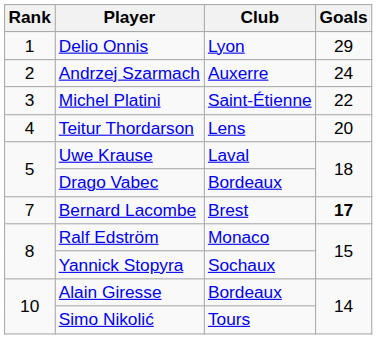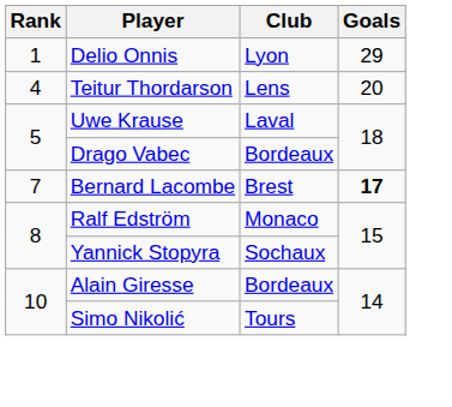 <table class="wikitable" style="text-align:center">
 <tr>
 <th>Rank</th>
 <th>Player</th>
 <th>Club</th>
 <th>Goals</th>
 </tr>
 <tr>
 <td>1</td>
 <td align="left"> <a href='#'>Delio Onnis</a></td>
 <td align="left"><a href='#'>Lyon</a></td>
 <td>29</td>
-</tr>
-<tr>
-<td>2</td>
-<td align="left"> <a href='#'>Andrzej Szarmach</a></td>
-<td align="left"><a href='#'>Auxerre</a></td>
-<td>24</td>
-</tr>
-<tr>
-<td>3</td>
-<td align="left"> <a href='#'>Michel Platini</a></td>
-<td align="left"><a href='#'>Saint-Étienne</a></td>
-<td>22</td>
 </tr>
 <tr>
 <td>4</td>
 <td align="left"> <a href='#'>Teitur Thordarson</a></td>
 <td align="left"><a href='#'>Lens</a></td>
 <td>20</td>
 </tr>
 <tr>
 <td rowspan="2">5</td>
 <td align="left"> <a href='#'>Uwe Krause</a></td>
 <td align="left"><a href='#'>Laval</a></td>
 <td rowspan="2">18</td>
 </tr>
 <tr>
 <td align="left"> <a href='#'>Drago Vabec</a></td>
 <td align="left"><a href='#'>Bordeaux</a></td>
 </tr>
 <tr>
 <td>7</td>
 <td align="left"> <a href='#'>Bernard Lacombe</a></td>
 <td align="left"><a href='#'>Brest</a></td>
 <td><strong>17</strong></td>
 </tr>
 <tr>
 <td rowspan="2">8</td>
 <td align="left"> <a href='#'>Ralf Edström</a></td>
 <td align="left"><a href='#'>Monaco</a></td>
 <td rowspan="2">15</td>
 </tr>
 <tr>
 <td align="left"> <a href='#'>Yannick Stopyra</a></td>
 <td align="left"><a href='#'>Sochaux</a></td>
 </tr>
 <tr>
 <td rowspan="2">10</td>
 <td align="left"> <a href='#'>Alain Giresse</a></td>
 <td align="left"><a href='#'>Bordeaux</a></td>
 <td rowspan="2">14</td>
 </tr>
 <tr>
 <td align="left"> <a href='#'>Simo Nikolić</a></td>
 <td align="left"><a href='#'>Tours</a></td>
 </tr>
 </table>
